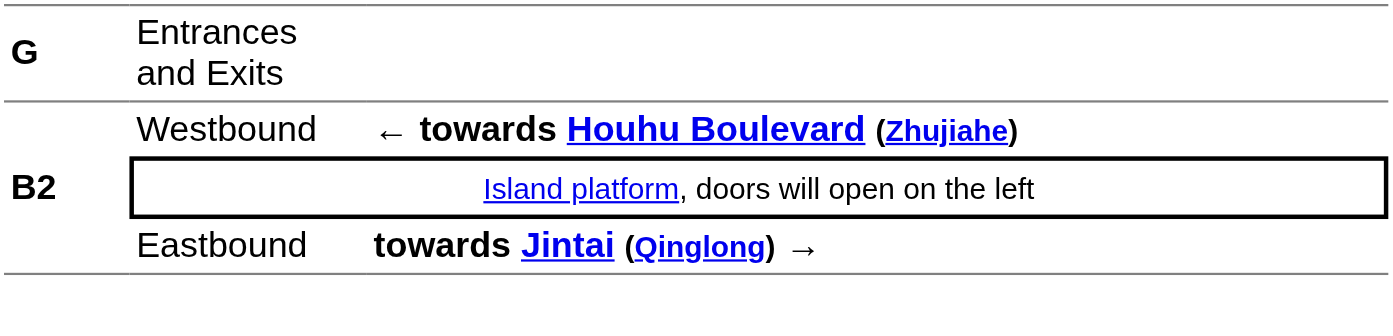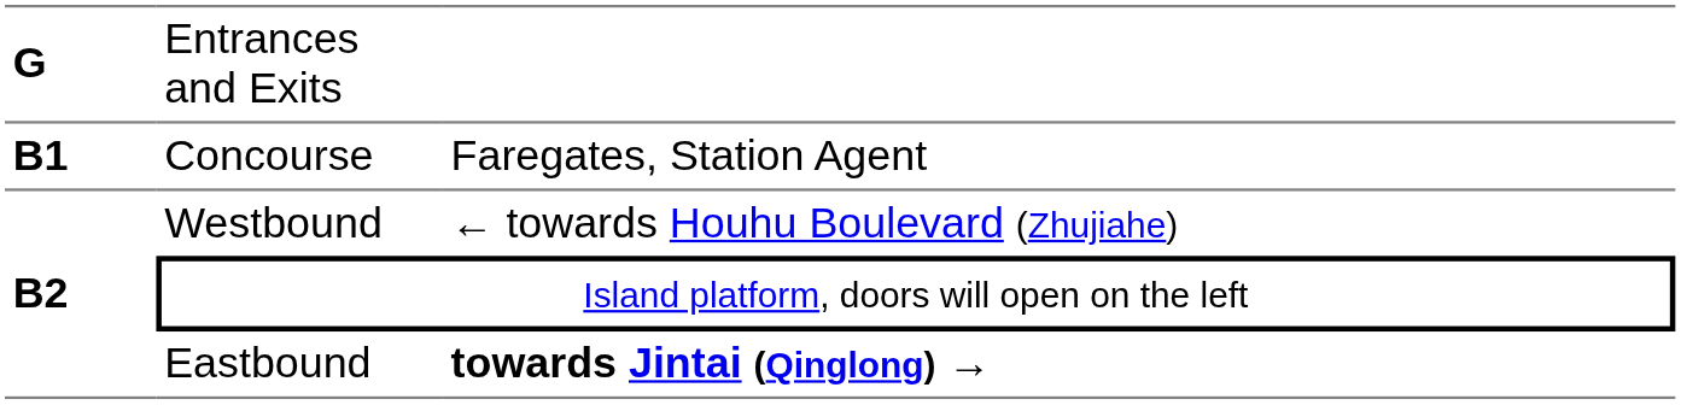 <table table border=0 cellspacing=0 cellpadding=3>
 <tr>
 <td style="border-top:solid 1px gray;border-bottom:solid 0px gray;" width=50><strong>G</strong></td>
 <td style="border-top:solid 1px gray;border-bottom:solid 0px gray;" width=100>Entrances and Exits</td>
 <td style="border-top:solid 1px gray;border-bottom:solid 0px gray;" width=450></td>
 </tr>
 <tr>
+<td style="border-top:solid 1px gray;border-bottom:solid 0px gray;" width=50><strong>B1</strong></td>
+<td style="border-top:solid 1px gray;border-bottom:solid 0px gray;" width=100>Concourse</td>
+<td style="border-top:solid 1px gray;border-bottom:solid 0px gray;" width=450>Faregates, Station Agent</td>
+</tr>
+<tr>
 <td style="border-top:solid 1px gray;border-bottom:solid 1px gray;" rowspan=3><strong>B2</strong></td>
 <td style="border-top:solid 1px gray;">Westbound</td>
-<td style="border-top:solid 1px gray;"><strong>←  towards <a href='#'>Houhu Boulevard</a> <small>(<a href='#'>Zhujiahe</a>)</small></strong></td>
+<td style="border-top:solid 1px gray;">←  towards <a href='#'>Houhu Boulevard</a> <small>(<a href='#'>Zhujiahe</a>)</small></td>
 </tr>
 <tr>
 <td style="border-right:solid 2px black;border-left:solid 2px black;border-top:solid 2px black;border-bottom:solid 2px black;text-align:center;" colspan=2><small><a href='#'>Island platform</a>, doors will open on the left</small></td>
 </tr>
 <tr>
 <td style="border-bottom:solid 1px gray;">Eastbound</td>
 <td style="border-bottom:solid 1px gray;"><strong> towards <a href='#'>Jintai</a> <small>(<a href='#'>Qinglong</a>)</small> →</strong></td>
 </tr>
 </table>
